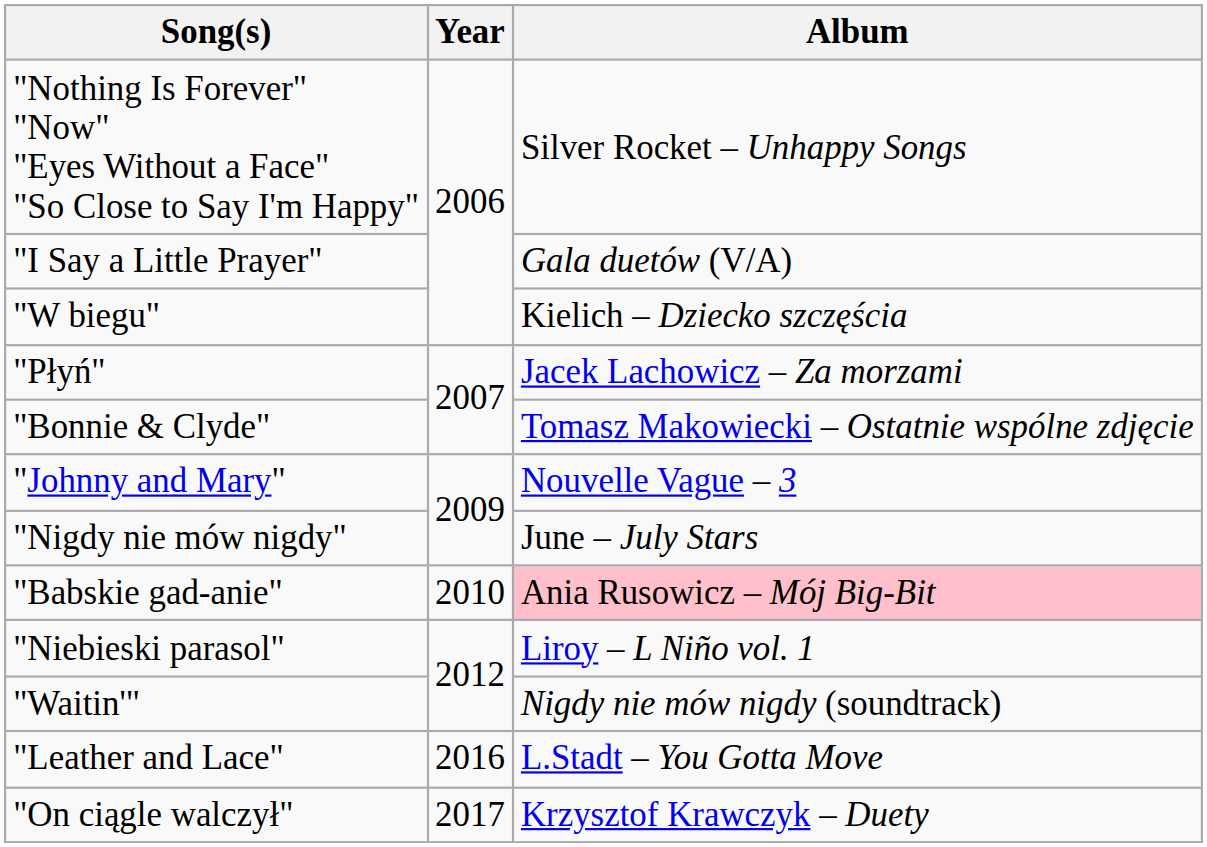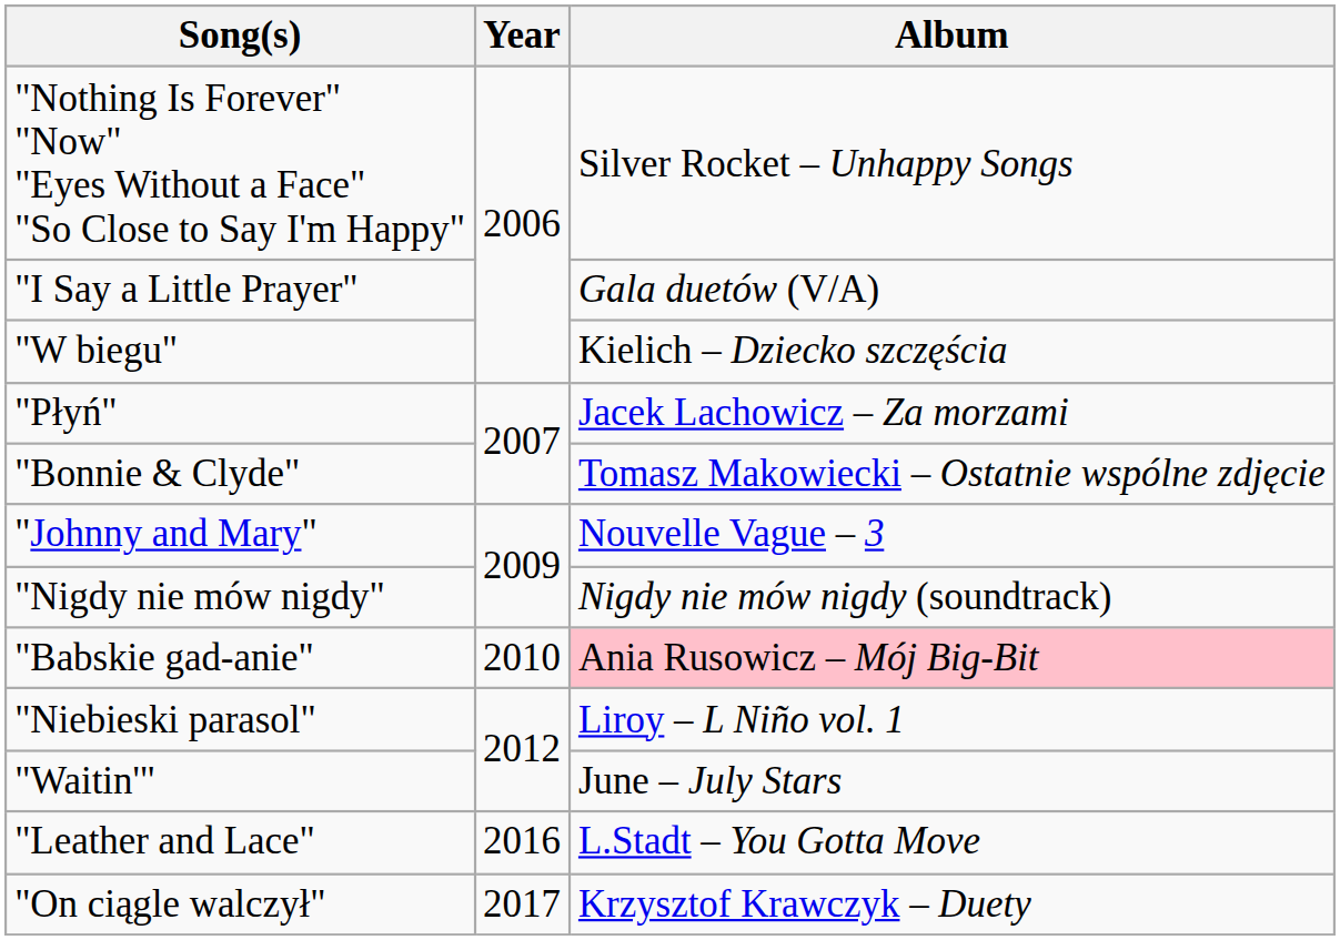 <table class="wikitable">
 <tr>
 <th>Song(s)</th>
 <th>Year</th>
 <th>Album</th>
 </tr>
 <tr>
 <td scope="row">"Nothing Is Forever"<br>"Now"<br>"Eyes Without a Face"<br>"So Close to Say I'm Happy"</td>
 <td rowspan=3>2006</td>
 <td>Silver Rocket – <em>Unhappy Songs</em></td>
 </tr>
 <tr>
 <td scope="row">"I Say a Little Prayer"</td>
 <td><em>Gala duetów</em> (V/A)</td>
 </tr>
 <tr>
 <td scope="row">"W biegu"</td>
 <td>Kielich – <em>Dziecko szczęścia</em></td>
 </tr>
 <tr>
 <td scope="row">"Płyń"</td>
 <td rowspan=2>2007</td>
 <td><a href='#'>Jacek Lachowicz</a> – <em>Za morzami</em></td>
 </tr>
 <tr>
 <td scope="row">"Bonnie & Clyde"</td>
 <td><a href='#'>Tomasz Makowiecki</a> – <em>Ostatnie wspólne zdjęcie</em></td>
 </tr>
 <tr>
 <td scope="row">"<a href='#'>Johnny and Mary</a>"</td>
 <td rowspan=2>2009</td>
 <td><a href='#'>Nouvelle Vague</a> – <em><a href='#'>3</a></em></td>
 </tr>
 <tr>
 <td scope="row">"Nigdy nie mów nigdy"</td>
-<td>June – <em>July Stars</em></td>
+<td><em>Nigdy nie mów nigdy</em> (soundtrack)</td>
 </tr>
 <tr>
 <td scope="row">"Babskie gad-anie"</td>
 <td>2010</td>
 <td style="background: pink;">Ania Rusowicz – <em>Mój Big-Bit</em></td>
 </tr>
 <tr>
 <td scope="row">"Niebieski parasol"</td>
 <td rowspan=2>2012</td>
 <td><a href='#'>Liroy</a> – <em>L Niño vol. 1</em></td>
 </tr>
 <tr>
 <td scope="row">"Waitin'"</td>
-<td><em>Nigdy nie mów nigdy</em> (soundtrack)</td>
+<td>June – <em>July Stars</em></td>
 </tr>
 <tr>
 <td scope="row">"Leather and Lace"</td>
 <td>2016</td>
 <td><a href='#'>L.Stadt</a> – <em>You Gotta Move</em></td>
 </tr>
 <tr>
 <td>"On ciągle walczył"</td>
 <td>2017</td>
 <td><a href='#'>Krzysztof Krawczyk</a> – <em>Duety</em></td>
 </tr>
 </table>
